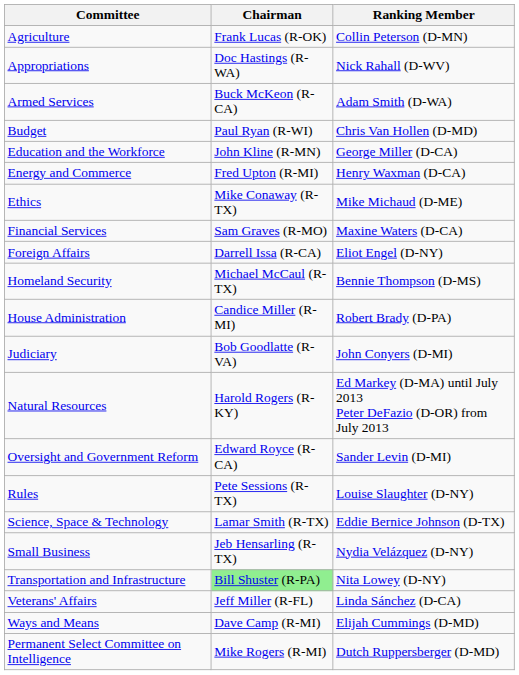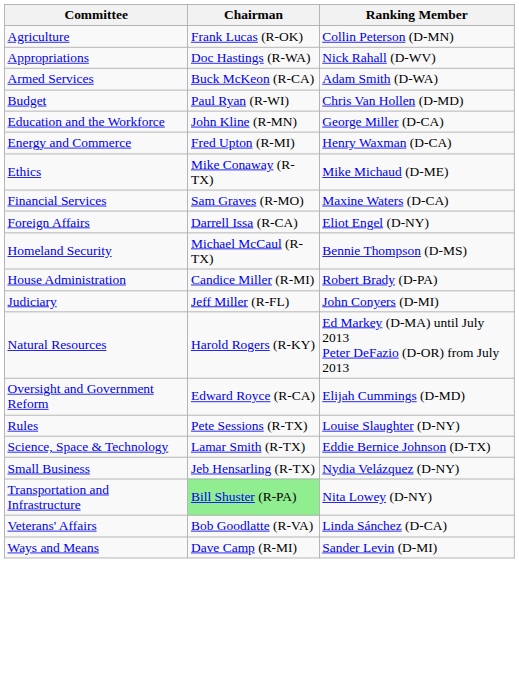 <table class="wikitable">
 <tr>
 <th>Committee</th>
 <th>Chairman</th>
 <th>Ranking Member</th>
 </tr>
 <tr>
 <td><a href='#'>Agriculture</a></td>
 <td><a href='#'>Frank Lucas</a> (R-OK)</td>
 <td><a href='#'>Collin Peterson</a> (D-MN)</td>
 </tr>
 <tr>
 <td><a href='#'>Appropriations</a></td>
 <td><a href='#'>Doc Hastings</a> (R-WA)</td>
 <td><a href='#'>Nick Rahall</a> (D-WV)</td>
 </tr>
 <tr>
 <td><a href='#'>Armed Services</a></td>
 <td><a href='#'>Buck McKeon</a> (R-CA)</td>
 <td><a href='#'>Adam Smith</a> (D-WA)</td>
 </tr>
 <tr>
 <td><a href='#'>Budget</a></td>
 <td><a href='#'>Paul Ryan</a> (R-WI)</td>
 <td><a href='#'>Chris Van Hollen</a> (D-MD)</td>
 </tr>
 <tr>
 <td><a href='#'>Education and the Workforce</a></td>
 <td><a href='#'>John Kline</a> (R-MN)</td>
 <td><a href='#'>George Miller</a> (D-CA)</td>
 </tr>
 <tr>
 <td><a href='#'>Energy and Commerce</a></td>
 <td><a href='#'>Fred Upton</a> (R-MI)</td>
 <td><a href='#'>Henry Waxman</a> (D-CA)</td>
 </tr>
 <tr>
 <td><a href='#'>Ethics</a></td>
 <td><a href='#'>Mike Conaway</a> (R-TX)</td>
 <td><a href='#'>Mike Michaud</a> (D-ME)</td>
 </tr>
 <tr>
 <td><a href='#'>Financial Services</a></td>
 <td><a href='#'>Sam Graves</a> (R-MO)</td>
 <td><a href='#'>Maxine Waters</a> (D-CA)</td>
 </tr>
 <tr>
 <td><a href='#'>Foreign Affairs</a></td>
 <td><a href='#'>Darrell Issa</a> (R-CA)</td>
 <td><a href='#'>Eliot Engel</a> (D-NY)</td>
 </tr>
 <tr>
 <td><a href='#'>Homeland Security</a></td>
 <td><a href='#'>Michael McCaul</a> (R-TX)</td>
 <td><a href='#'>Bennie Thompson</a> (D-MS)</td>
 </tr>
 <tr>
 <td><a href='#'>House Administration</a></td>
 <td><a href='#'>Candice Miller</a> (R-MI)</td>
 <td><a href='#'>Robert Brady</a> (D-PA)</td>
 </tr>
 <tr>
 <td><a href='#'>Judiciary</a></td>
-<td><a href='#'>Bob Goodlatte</a> (R-VA)</td>
+<td><a href='#'>Jeff Miller</a> (R-FL)</td>
 <td><a href='#'>John Conyers</a> (D-MI)</td>
 </tr>
 <tr>
 <td><a href='#'>Natural Resources</a></td>
 <td><a href='#'>Harold Rogers</a> (R-KY)</td>
 <td><a href='#'>Ed Markey</a> (D-MA) until July 2013<br><a href='#'>Peter DeFazio</a> (D-OR) from July 2013</td>
 </tr>
 <tr>
 <td><a href='#'>Oversight and Government Reform</a></td>
 <td><a href='#'>Edward Royce</a> (R-CA)</td>
-<td><a href='#'>Sander Levin</a> (D-MI)</td>
+<td><a href='#'>Elijah Cummings</a> (D-MD)</td>
 </tr>
 <tr>
 <td><a href='#'>Rules</a></td>
 <td><a href='#'>Pete Sessions</a> (R-TX)</td>
 <td><a href='#'>Louise Slaughter</a> (D-NY)</td>
 </tr>
 <tr>
 <td><a href='#'>Science, Space & Technology</a></td>
 <td><a href='#'>Lamar Smith</a> (R-TX)</td>
 <td><a href='#'>Eddie Bernice Johnson</a> (D-TX)</td>
 </tr>
 <tr>
 <td><a href='#'>Small Business</a></td>
 <td><a href='#'>Jeb Hensarling</a> (R-TX)</td>
 <td><a href='#'>Nydia Velázquez</a> (D-NY)</td>
 </tr>
 <tr>
 <td><a href='#'>Transportation and Infrastructure</a></td>
 <td style="background: lightgreen;"><a href='#'>Bill Shuster</a> (R-PA)</td>
 <td><a href='#'>Nita Lowey</a> (D-NY)</td>
 </tr>
 <tr>
 <td><a href='#'>Veterans' Affairs</a></td>
-<td><a href='#'>Jeff Miller</a> (R-FL)</td>
+<td><a href='#'>Bob Goodlatte</a> (R-VA)</td>
 <td><a href='#'>Linda Sánchez</a> (D-CA)</td>
 </tr>
 <tr>
 <td><a href='#'>Ways and Means</a></td>
 <td><a href='#'>Dave Camp</a> (R-MI)</td>
-<td><a href='#'>Elijah Cummings</a> (D-MD)</td>
-</tr>
-<tr>
-<td><a href='#'>Permanent Select Committee on Intelligence</a></td>
-<td><a href='#'>Mike Rogers</a> (R-MI)</td>
-<td><a href='#'>Dutch Ruppersberger</a> (D-MD)</td>
+<td><a href='#'>Sander Levin</a> (D-MI)</td>
 </tr>
 </table>
